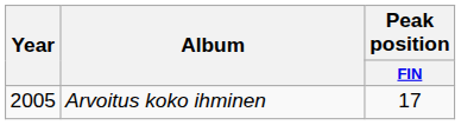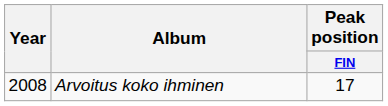 <table class="wikitable">
 <tr>
 <th rowspan="2">Year</th>
 <th rowspan="2" style="width:230px;">Album</th>
 <th colspan="2">Peak<br>position</th>
 </tr>
 <tr>
 <th style="width;font-size:75%"><a href='#'>FIN</a><br></th>
 </tr>
 <tr>
-<td>2005</td>
+<td>2008</td>
 <td><em>Arvoitus koko ihminen</em></td>
 <td style="text-align:center;">17</td>
 </tr>
 </table>
